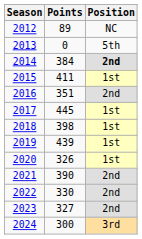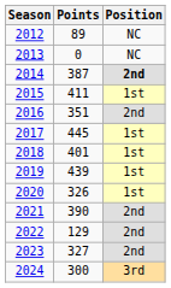 <table class="wikitable" style="font-size:85%; text-align:center">
 <tr>
 <th>Season</th>
 <th>Points</th>
 <th>Position</th>
 </tr>
 <tr>
 <td><a href='#'>2012</a></td>
 <td>89</td>
 <td>NC</td>
 </tr>
 <tr>
 <td><a href='#'>2013</a></td>
 <td>0</td>
-<td>5th</td>
+<td>NC</td>
 </tr>
 <tr>
 <td><a href='#'>2014</a></td>
-<td>384</td>
+<td>387</td>
 <td style="background:#dfdfdf;"><strong>2nd</strong></td>
 </tr>
 <tr>
 <td><a href='#'>2015</a></td>
 <td>411</td>
 <td style="background:#ffffbf;">1st</td>
 </tr>
 <tr>
 <td><a href='#'>2016</a></td>
 <td>351</td>
 <td style="background:#dfdfdf;">2nd</td>
 </tr>
 <tr>
 <td><a href='#'>2017</a></td>
 <td>445</td>
 <td style="background:#ffffbf;">1st</td>
 </tr>
 <tr>
 <td><a href='#'>2018</a></td>
-<td>398</td>
+<td>401</td>
 <td style="background:#ffffbf;">1st</td>
 </tr>
 <tr>
 <td><a href='#'>2019</a></td>
 <td>439</td>
 <td style="background:#ffffbf;">1st</td>
 </tr>
 <tr>
 <td><a href='#'>2020</a></td>
 <td>326</td>
 <td style="background:#ffffbf;">1st</td>
 </tr>
 <tr>
 <td><a href='#'>2021</a></td>
 <td>390</td>
 <td style="background:#dfdfdf;">2nd</td>
 </tr>
 <tr>
 <td><a href='#'>2022</a></td>
-<td>330</td>
+<td>129</td>
 <td style="background:#dfdfdf;">2nd</td>
 </tr>
 <tr>
 <td><a href='#'>2023</a></td>
 <td>327</td>
 <td style="background:#dfdfdf;">2nd</td>
 </tr>
 <tr>
 <td><a href='#'>2024</a></td>
 <td>300</td>
 <td style="background:#ffdf9f;">3rd</td>
 </tr>
 </table>
